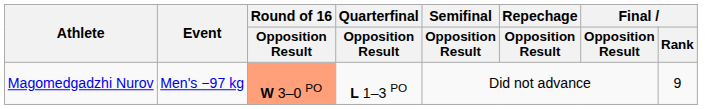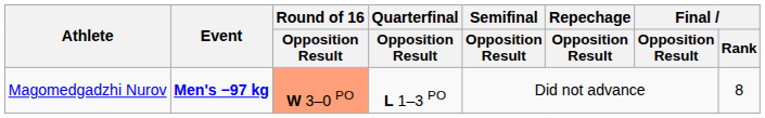 <table class="wikitable" style="font-size:90%">
 <tr>
 <th rowspan=2>Athlete</th>
 <th rowspan=2>Event</th>
 <th>Round of 16</th>
 <th>Quarterfinal</th>
 <th>Semifinal</th>
 <th>Repechage</th>
 <th colspan=2>Final / </th>
 </tr>
 <tr style="font-size: 95%">
 <th>Opposition<br>Result</th>
 <th>Opposition<br>Result</th>
 <th>Opposition<br>Result</th>
 <th>Opposition<br>Result</th>
 <th>Opposition<br>Result</th>
 <th>Rank</th>
 </tr>
 <tr align=center>
 <td align=left><a href='#'>Magomedgadzhi Nurov</a></td>
-<td align=left><a href='#'>Men's −97 kg</a></td>
+<td align=left><strong><a href='#'>Men's −97 kg</a></strong></td>
 <td style="background: lightsalmon;"><br><strong>W</strong> 3–0 <sup>PO</sup></td>
 <td><br><strong>L</strong> 1–3 <sup>PO</sup></td>
 <td colspan=3>Did not advance</td>
-<td>9</td>
+<td>8</td>
 </tr>
 </table>
